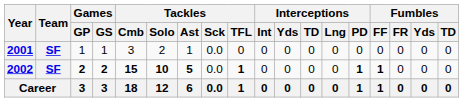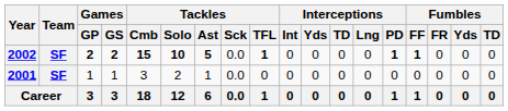 <table class="wikitable" style="text-align:center;">
 <tr>
 <th rowspan="2">Year</th>
 <th rowspan="2">Team</th>
 <th colspan="2">Games</th>
 <th colspan="5">Tackles</th>
 <th colspan="5">Interceptions</th>
 <th colspan="4">Fumbles</th>
 </tr>
 <tr>
 <th>GP</th>
 <th>GS</th>
 <th>Cmb</th>
 <th>Solo</th>
 <th>Ast</th>
 <th>Sck</th>
 <th>TFL</th>
 <th>Int</th>
 <th>Yds</th>
 <th>TD</th>
 <th>Lng</th>
 <th>PD</th>
 <th>FF</th>
 <th>FR</th>
 <th>Yds</th>
 <th>TD</th>
 </tr>
 <tr>
+<th><a href='#'>2002</a></th>
+<th><a href='#'>SF</a></th>
+<td><strong>2</strong></td>
+<td><strong>2</strong></td>
+<td><strong>15</strong></td>
+<td><strong>10</strong></td>
+<td><strong>5</strong></td>
+<td>0.0</td>
+<td><strong>1</strong></td>
+<td>0</td>
+<td>0</td>
+<td>0</td>
+<td>0</td>
+<td><strong>1</strong></td>
+<td><strong>1</strong></td>
+<td>0</td>
+<td>0</td>
+<td>0</td>
+</tr>
+<tr>
 <th><a href='#'>2001</a></th>
 <th><a href='#'>SF</a></th>
 <td>1</td>
 <td>1</td>
 <td>3</td>
 <td>2</td>
 <td>1</td>
 <td>0.0</td>
 <td>0</td>
 <td>0</td>
 <td>0</td>
 <td>0</td>
 <td>0</td>
 <td>0</td>
 <td>0</td>
-<td>0</td>
-<td>0</td>
-<td>0</td>
-</tr>
-<tr>
-<th><a href='#'>2002</a></th>
-<th><a href='#'>SF</a></th>
-<td><strong>2</strong></td>
-<td><strong>2</strong></td>
-<td><strong>15</strong></td>
-<td><strong>10</strong></td>
-<td><strong>5</strong></td>
-<td>0.0</td>
-<td><strong>1</strong></td>
-<td>0</td>
-<td>0</td>
-<td>0</td>
-<td>0</td>
-<td><strong>1</strong></td>
-<td><strong>1</strong></td>
 <td>0</td>
 <td>0</td>
 <td>0</td>
 </tr>
 <tr>
 <th colspan="2">Career</th>
 <th>3</th>
 <th>3</th>
 <th>18</th>
 <th>12</th>
 <th>6</th>
 <th>0.0</th>
 <th>1</th>
 <th>0</th>
 <th>0</th>
 <th>0</th>
 <th>0</th>
 <th>1</th>
 <th>1</th>
 <th>0</th>
 <th>0</th>
 <th>0</th>
 </tr>
 </table>
